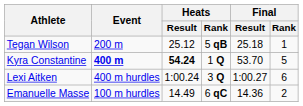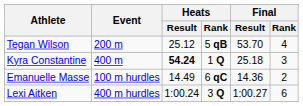 <table class="wikitable" style="font-size:90%">
 <tr>
 <th rowspan=2>Athlete</th>
 <th rowspan=2>Event</th>
 <th colspan=2>Heats</th>
 <th colspan=2>Final</th>
 </tr>
 <tr style="font-size:95%">
 <th>Result</th>
 <th>Rank</th>
 <th>Result</th>
 <th>Rank</th>
 </tr>
 <tr align=center>
 <td align=left><a href='#'>Tegan Wilson</a></td>
 <td align=left><a href='#'>200 m</a></td>
 <td>25.12</td>
 <td>5 <strong>qB</strong></td>
-<td>25.18</td>
-<td>1</td>
+<td>53.70</td>
+<td>4</td>
 </tr>
 <tr align=center>
 <td align=left><a href='#'>Kyra Constantine</a></td>
-<td align=left><strong><a href='#'>400 m</a></strong></td>
+<td align=left><a href='#'>400 m</a></td>
 <td><strong>54.24</strong></td>
 <td>1 <strong>Q</strong></td>
-<td>53.70</td>
-<td>5</td>
+<td>25.18</td>
+<td>3</td>
+</tr>
+<tr align=center>
+<td align=left><a href='#'>Emanuelle Masse</a></td>
+<td align=left><a href='#'>100 m hurdles</a></td>
+<td>14.49</td>
+<td>6 <strong>qC</strong></td>
+<td>14.36</td>
+<td>2</td>
 </tr>
 <tr align=center>
 <td align=left><a href='#'>Lexi Aitken</a></td>
 <td align=left><a href='#'>400 m hurdles</a></td>
 <td>1:00.24</td>
 <td>3 <strong>Q</strong></td>
 <td>1:00.27</td>
 <td>6</td>
 </tr>
-<tr align=center>
-<td align=left><a href='#'>Emanuelle Masse</a></td>
-<td align=left><a href='#'>100 m hurdles</a></td>
-<td>14.49</td>
-<td>6 <strong>qC</strong></td>
-<td>14.36</td>
-<td>2</td>
-</tr>
 </table>
